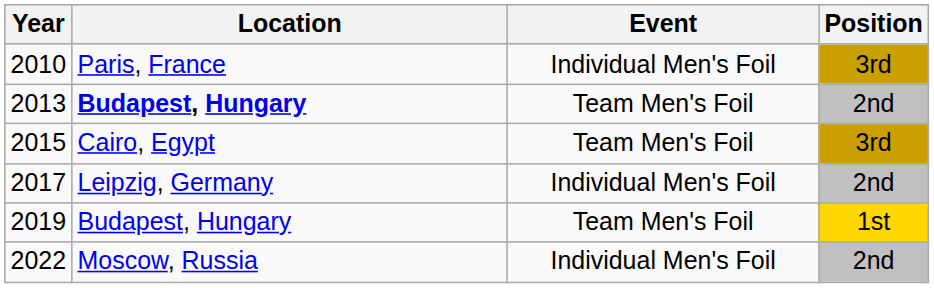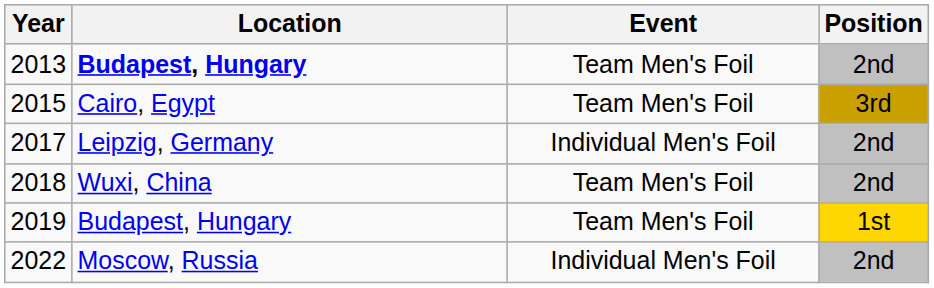 <table class="wikitable" style="text-align:center;">
 <tr>
 <th>Year</th>
 <th style="width:17em">Location</th>
 <th style="width:12em">Event</th>
 <th>Position</th>
-</tr>
-<tr>
-<td>2010</td>
-<td rowspan="1" align="left"> <a href='#'>Paris</a>, <a href='#'>France</a></td>
-<td>Individual Men's Foil</td>
-<td bgcolor="caramel">3rd</td>
 </tr>
 <tr>
 <td>2013</td>
 <td rowspan="1" align="left"><strong> <a href='#'>Budapest</a>, <a href='#'>Hungary</a></strong></td>
 <td>Team Men's Foil</td>
 <td bgcolor="silver">2nd</td>
 </tr>
 <tr>
 <td>2015</td>
 <td rowspan="1" align="left"> <a href='#'>Cairo</a>, <a href='#'>Egypt</a></td>
 <td>Team Men's Foil</td>
 <td bgcolor="caramel">3rd</td>
 </tr>
 <tr>
 <td>2017</td>
 <td rowspan="1" align="left"> <a href='#'>Leipzig</a>, <a href='#'>Germany</a></td>
 <td>Individual Men's Foil</td>
 <td bgcolor="silver">2nd</td>
 </tr>
 <tr>
+<td>2018</td>
+<td rowspan="1" align="left"> <a href='#'>Wuxi</a>, <a href='#'>China</a></td>
+<td>Team Men's Foil</td>
+<td bgcolor="silver">2nd</td>
+</tr>
+<tr>
 <td>2019</td>
 <td rowspan="1" align="left"> <a href='#'>Budapest</a>, <a href='#'>Hungary</a></td>
 <td>Team Men's Foil</td>
 <td bgcolor="gold">1st</td>
 </tr>
 <tr>
 <td>2022</td>
 <td rowspan="1" align="left"> <a href='#'>Moscow</a>, <a href='#'>Russia</a></td>
 <td>Individual Men's Foil</td>
 <td bgcolor="silver">2nd</td>
 </tr>
 </table>
